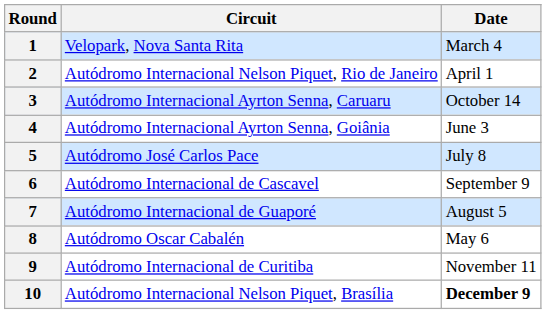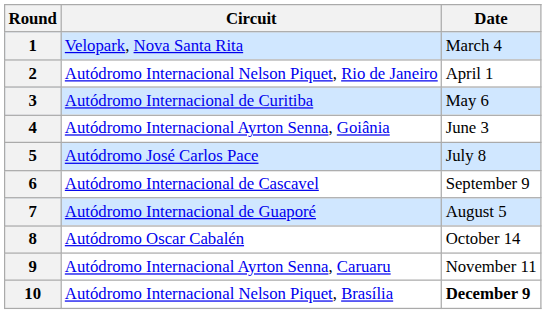 <table class="wikitable" style="font-size: 85%">
 <tr>
 <th>Round</th>
 <th>Circuit</th>
 <th>Date</th>
 </tr>
 <tr style="background:#D0E7FF;">
 <th>1</th>
 <td><a href='#'>Velopark</a>, <a href='#'>Nova Santa Rita</a></td>
 <td>March 4</td>
 </tr>
 <tr style="background:#FFFFFF;">
 <th>2</th>
 <td><a href='#'>Autódromo Internacional Nelson Piquet</a>, <a href='#'>Rio de Janeiro</a></td>
 <td>April 1</td>
 </tr>
 <tr style="background:#D0E7FF;">
 <th>3</th>
-<td><a href='#'>Autódromo Internacional Ayrton Senna</a>, <a href='#'>Caruaru</a></td>
-<td>October 14</td>
+<td><a href='#'>Autódromo Internacional de Curitiba</a></td>
+<td>May 6</td>
 </tr>
 <tr style="background:#FFFFFF;">
 <th>4</th>
 <td><a href='#'>Autódromo Internacional Ayrton Senna</a>, <a href='#'>Goiânia</a></td>
 <td>June 3</td>
 </tr>
 <tr style="background:#D0E7FF;">
 <th>5</th>
 <td><a href='#'>Autódromo José Carlos Pace</a></td>
 <td>July 8</td>
 </tr>
 <tr style="background:#FFFFFF;">
 <th>6</th>
 <td><a href='#'>Autódromo Internacional de Cascavel</a></td>
 <td>September 9</td>
 </tr>
 <tr style="background:#D0E7FF;">
 <th>7</th>
 <td><a href='#'>Autódromo Internacional de Guaporé</a></td>
 <td>August 5</td>
 </tr>
 <tr style="background:#FFFFFF;">
 <th>8</th>
 <td><a href='#'>Autódromo Oscar Cabalén</a></td>
-<td>May 6</td>
+<td>October 14</td>
 </tr>
 <tr style="background:#FFFFFF;">
 <th>9</th>
-<td><a href='#'>Autódromo Internacional de Curitiba</a></td>
+<td><a href='#'>Autódromo Internacional Ayrton Senna</a>, <a href='#'>Caruaru</a></td>
 <td>November 11</td>
 </tr>
 <tr style="background:#FFFFFF;">
 <th>10</th>
 <td><a href='#'>Autódromo Internacional Nelson Piquet</a>, <a href='#'>Brasília</a></td>
 <td><strong>December 9</strong></td>
 </tr>
 </table>
